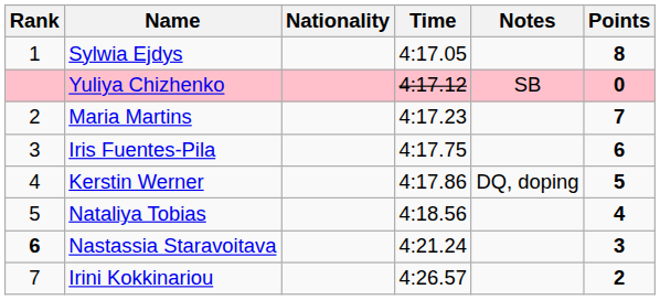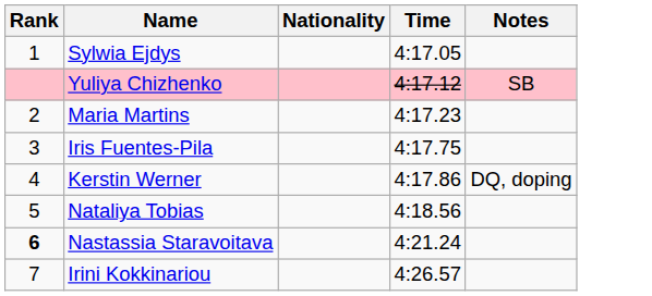 <table class="wikitable sortable" style="text-align:center">
 <tr>
 <th>Rank</th>
 <th>Name</th>
 <th>Nationality</th>
 <th>Time</th>
 <th>Notes</th>
-<th>Points</th>
 </tr>
 <tr>
 <td>1</td>
 <td align=left><a href='#'>Sylwia Ejdys</a></td>
 <td align=left></td>
 <td>4:17.05</td>
 <td></td>
-<td><strong>8</strong></td>
 </tr>
 <tr bgcolor=pink>
 <td></td>
 <td align=left><a href='#'>Yuliya Chizhenko</a></td>
 <td align=left></td>
 <td><s>4:17.12</s></td>
 <td>SB</td>
-<td><strong>0</strong></td>
 </tr>
 <tr>
 <td>2</td>
 <td align=left><a href='#'>Maria Martins</a></td>
 <td align=left></td>
 <td>4:17.23</td>
 <td></td>
-<td><strong>7</strong></td>
 </tr>
 <tr>
 <td>3</td>
 <td align=left><a href='#'>Iris Fuentes-Pila</a></td>
 <td align=left></td>
 <td>4:17.75</td>
 <td></td>
-<td><strong>6</strong></td>
 </tr>
 <tr>
 <td>4</td>
 <td align=left><a href='#'>Kerstin Werner</a></td>
 <td align=left></td>
 <td>4:17.86</td>
 <td>DQ, doping</td>
-<td><strong>5</strong></td>
 </tr>
 <tr>
 <td>5</td>
 <td align=left><a href='#'>Nataliya Tobias</a></td>
 <td align=left></td>
 <td>4:18.56</td>
 <td></td>
-<td><strong>4</strong></td>
 </tr>
 <tr>
 <td><strong>6</strong></td>
 <td align=left><a href='#'>Nastassia Staravoitava</a></td>
 <td align=left></td>
 <td>4:21.24</td>
 <td></td>
-<td><strong>3</strong></td>
 </tr>
 <tr>
 <td>7</td>
 <td align=left><a href='#'>Irini Kokkinariou</a></td>
 <td align=left></td>
 <td>4:26.57</td>
 <td></td>
-<td><strong>2</strong></td>
 </tr>
 </table>
